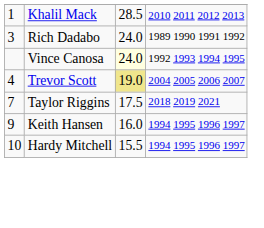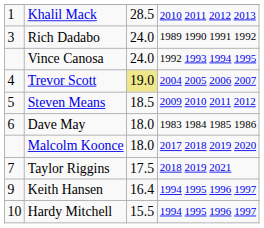 <table class="wikitable">
 <tr>
 </tr>
 <tr>
 <td>1</td>
 <td><a href='#'>Khalil Mack</a></td>
 <td>28.5</td>
 <td style="font-size:80%;"><a href='#'>2010</a> <a href='#'>2011</a> <a href='#'>2012</a> <a href='#'>2013</a></td>
 </tr>
 <tr>
 <td>3</td>
 <td>Rich Dadabo</td>
 <td>24.0</td>
 <td style="font-size:80%;">1989 1990 1991 1992</td>
 </tr>
 <tr>
 <td></td>
 <td>Vince Canosa</td>
-<td style="background: lightyellow;">24.0</td>
+<td>24.0</td>
 <td style="font-size:80%;">1992 <a href='#'>1993</a> <a href='#'>1994</a> <a href='#'>1995</a></td>
 </tr>
 <tr>
 <td>4</td>
 <td><a href='#'>Trevor Scott</a></td>
 <td style="background: khaki;">19.0</td>
 <td style="font-size:80%;"><a href='#'>2004</a> <a href='#'>2005</a> <a href='#'>2006</a> <a href='#'>2007</a></td>
+</tr>
+<tr>
+<td>5</td>
+<td><a href='#'>Steven Means</a></td>
+<td>18.5</td>
+<td style="font-size:80%;"><a href='#'>2009</a> <a href='#'>2010</a> <a href='#'>2011</a> <a href='#'>2012</a></td>
+</tr>
+<tr>
+<td>6</td>
+<td>Dave May</td>
+<td>18.0</td>
+<td style="font-size:80%;">1983 1984 1985 1986</td>
+</tr>
+<tr>
+<td></td>
+<td><a href='#'>Malcolm Koonce</a></td>
+<td>18.0</td>
+<td style="font-size:80%;"><a href='#'>2017</a> <a href='#'>2018</a> <a href='#'>2019</a> <a href='#'>2020</a></td>
 </tr>
 <tr>
 <td>7</td>
 <td>Taylor Riggins</td>
 <td>17.5</td>
 <td style="font-size:80%;"><a href='#'>2018</a> <a href='#'>2019</a> <a href='#'>2021</a></td>
 </tr>
 <tr>
 <td>9</td>
 <td>Keith Hansen</td>
-<td>16.0</td>
+<td>16.4</td>
 <td style="font-size:80%;"><a href='#'>1994</a> <a href='#'>1995</a> <a href='#'>1996</a> <a href='#'>1997</a></td>
 </tr>
 <tr>
 <td>10</td>
 <td>Hardy Mitchell</td>
 <td>15.5</td>
 <td style="font-size:80%;"><a href='#'>1994</a> <a href='#'>1995</a> <a href='#'>1996</a> <a href='#'>1997</a></td>
 </tr>
 </table>
